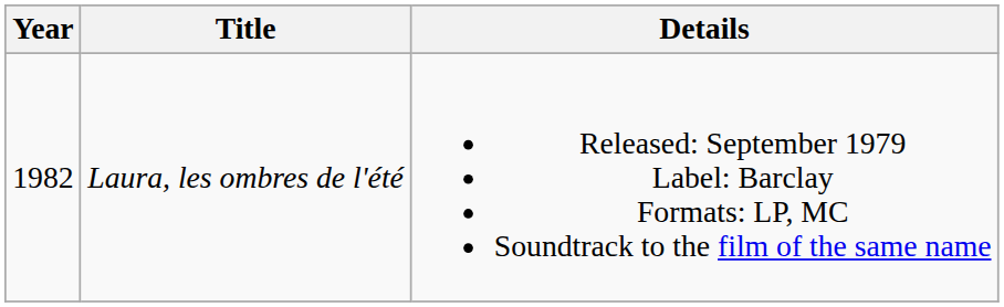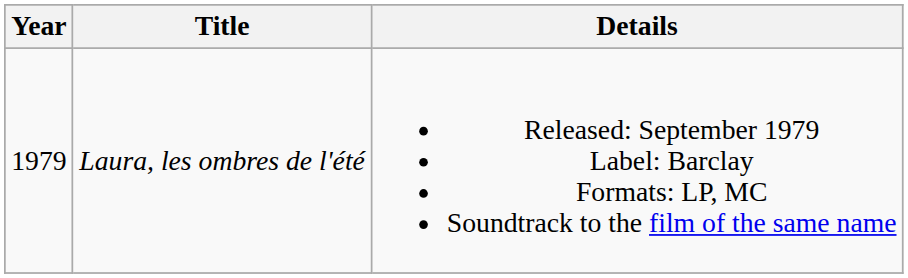 <table class="wikitable" style="text-align:center">
 <tr>
 <th>Year</th>
 <th>Title</th>
 <th>Details</th>
 </tr>
 <tr>
-<td>1982</td>
+<td>1979</td>
 <td align="left"><em>Laura, les ombres de l'été</em></td>
 <td><br><ul><li>Released: September 1979</li><li>Label: Barclay</li><li>Formats: LP, MC</li><li>Soundtrack to the <a href='#'>film of the same name</a></li></ul></td>
 </tr>
 </table>
